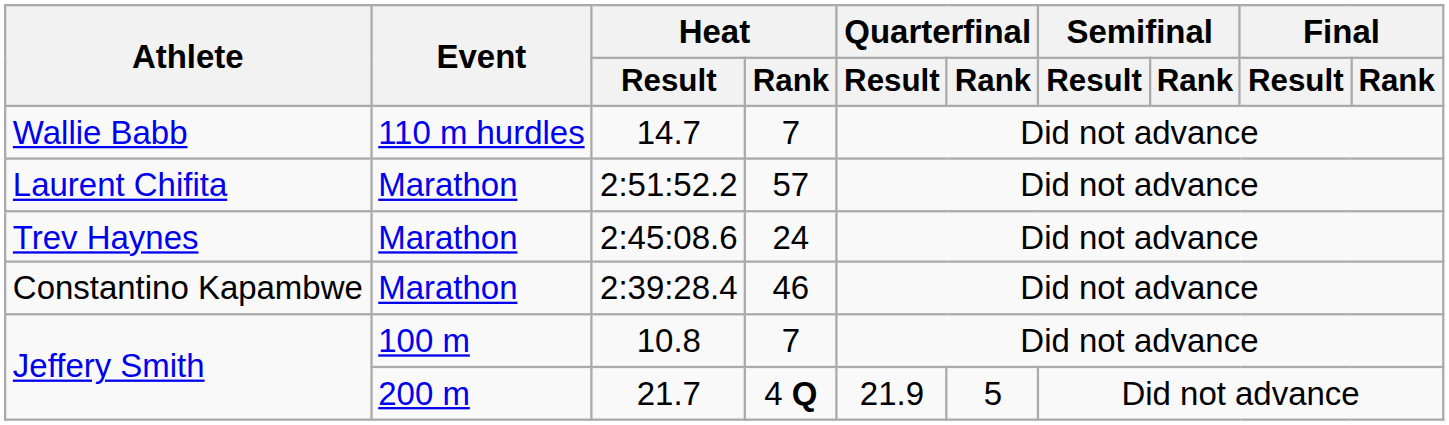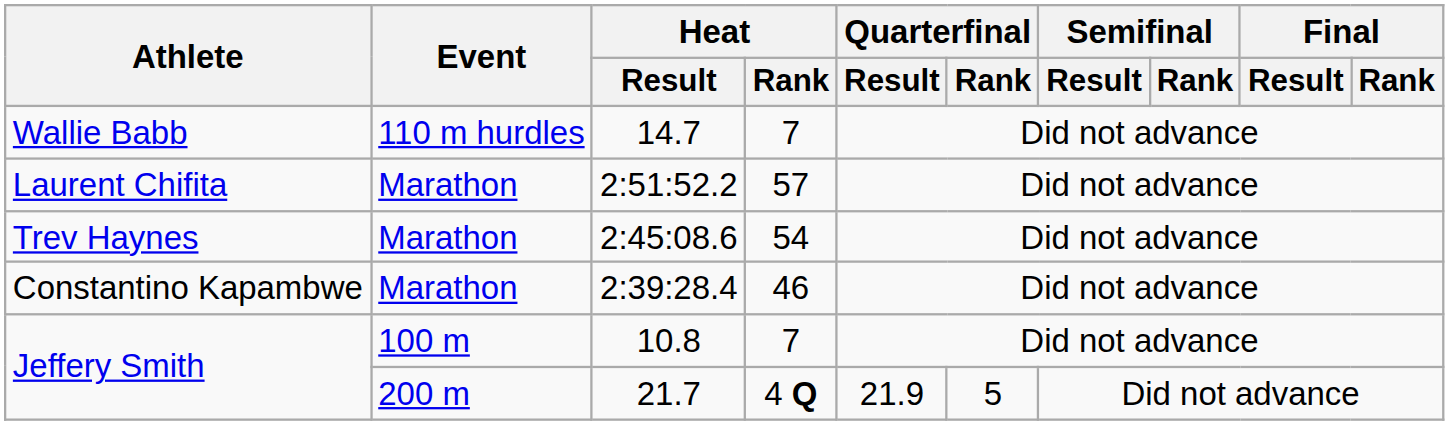 <table class="wikitable" style="font-size:90%">
 <tr>
 <th rowspan="2">Athlete</th>
 <th rowspan="2">Event</th>
 <th colspan="2">Heat</th>
 <th colspan="2">Quarterfinal</th>
 <th colspan="2">Semifinal</th>
 <th colspan="2">Final</th>
 </tr>
 <tr style="font-size:95%">
 <th>Result</th>
 <th>Rank</th>
 <th>Result</th>
 <th>Rank</th>
 <th>Result</th>
 <th>Rank</th>
 <th>Result</th>
 <th>Rank</th>
 </tr>
 <tr align=center>
 <td align=left><a href='#'>Wallie Babb</a></td>
 <td align=left><a href='#'>110 m hurdles</a></td>
 <td>14.7</td>
 <td>7</td>
 <td colspan=6>Did not advance</td>
 </tr>
 <tr align=center>
 <td align=left><a href='#'>Laurent Chifita</a></td>
 <td align=left><a href='#'>Marathon</a></td>
 <td>2:51:52.2</td>
 <td>57</td>
 <td colspan=6>Did not advance</td>
 </tr>
 <tr align=center>
 <td align=left><a href='#'>Trev Haynes</a></td>
 <td align=left><a href='#'>Marathon</a></td>
 <td>2:45:08.6</td>
-<td>24</td>
+<td>54</td>
 <td colspan=6>Did not advance</td>
 </tr>
 <tr align=center>
 <td align=left>Constantino Kapambwe</td>
 <td align=left><a href='#'>Marathon</a></td>
 <td>2:39:28.4</td>
 <td>46</td>
 <td colspan=6>Did not advance</td>
 </tr>
 <tr align=center>
 <td align=left rowspan=2><a href='#'>Jeffery Smith</a></td>
 <td align=left><a href='#'>100 m</a></td>
 <td>10.8</td>
 <td>7</td>
 <td colspan=6>Did not advance</td>
 </tr>
 <tr align=center>
 <td align=left><a href='#'>200 m</a></td>
 <td>21.7</td>
 <td>4 <strong>Q</strong></td>
 <td>21.9</td>
 <td>5</td>
 <td colspan=6>Did not advance</td>
 </tr>
 </table>
